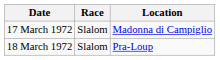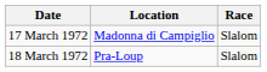 <table class="wikitable">
 <tr>
 <th>Date</th>
+<th>Location</th>
 <th>Race</th>
-<th>Location</th>
 </tr>
 <tr>
 <td>17 March 1972</td>
+<td> <a href='#'>Madonna di Campiglio</a></td>
 <td>Slalom</td>
-<td> <a href='#'>Madonna di Campiglio</a></td>
 </tr>
 <tr>
 <td>18 March 1972</td>
+<td> <a href='#'>Pra-Loup</a></td>
 <td>Slalom</td>
-<td> <a href='#'>Pra-Loup</a></td>
 </tr>
 </table>
